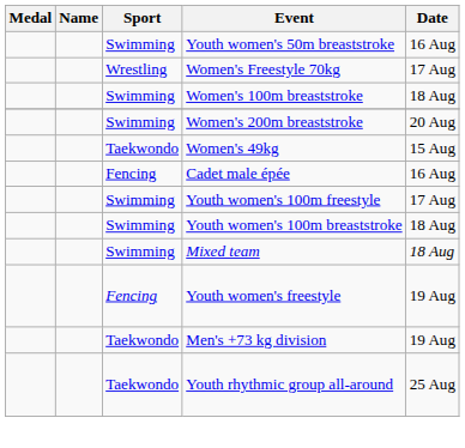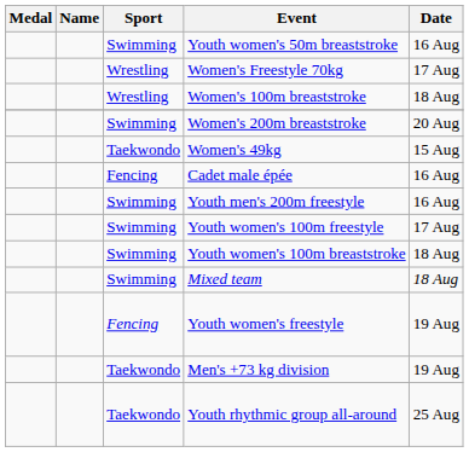 <table class="wikitable sortable" style="font-size:90%">
 <tr>
 <th>Medal</th>
 <th>Name</th>
 <th>Sport</th>
 <th>Event</th>
 <th>Date</th>
 </tr>
 <tr>
 <td></td>
 <td></td>
 <td><a href='#'>Swimming</a></td>
 <td><a href='#'>Youth women's 50m breaststroke</a></td>
 <td>16 Aug</td>
 </tr>
 <tr>
 <td></td>
 <td></td>
 <td><a href='#'>Wrestling</a></td>
 <td><a href='#'>Women's Freestyle 70kg</a></td>
 <td>17 Aug</td>
 </tr>
 <tr>
 <td></td>
 <td></td>
-<td><a href='#'>Swimming</a></td>
+<td><a href='#'>Wrestling</a></td>
 <td><a href='#'>Women's 100m breaststroke</a></td>
 <td>18 Aug</td>
 </tr>
 <tr>
 </tr>
 <tr>
 <td></td>
 <td></td>
 <td><a href='#'>Swimming</a></td>
 <td><a href='#'>Women's 200m breaststroke</a></td>
 <td>20 Aug</td>
 </tr>
 <tr>
 <td></td>
 <td></td>
 <td><a href='#'>Taekwondo</a></td>
 <td><a href='#'>Women's 49kg</a></td>
 <td>15 Aug</td>
 </tr>
 <tr>
 <td></td>
 <td></td>
 <td><a href='#'>Fencing</a></td>
 <td><a href='#'>Cadet male épée</a></td>
+<td>16 Aug</td>
+</tr>
+<tr>
+<td></td>
+<td></td>
+<td><a href='#'>Swimming</a></td>
+<td><a href='#'>Youth men's 200m freestyle</a></td>
 <td>16 Aug</td>
 </tr>
 <tr>
 <td></td>
 <td></td>
 <td><a href='#'>Swimming</a></td>
 <td><a href='#'>Youth women's 100m freestyle</a></td>
 <td>17 Aug</td>
 </tr>
 <tr>
 <td></td>
 <td></td>
 <td><a href='#'>Swimming</a></td>
 <td><a href='#'>Youth women's 100m breaststroke</a></td>
 <td>18 Aug</td>
 </tr>
 <tr>
 <td><em></em></td>
 <td><em> <br> </em></td>
 <td><a href='#'>Swimming</a></td>
 <td><em><a href='#'>Mixed team</a></em></td>
 <td><em>18 Aug</em></td>
 </tr>
 <tr>
 <td></td>
 <td> <br>  <br>  <br> </td>
 <td><em><a href='#'>Fencing</a></em></td>
 <td><a href='#'>Youth women's  freestyle</a></td>
 <td>19 Aug</td>
 </tr>
 <tr>
 <td></td>
 <td></td>
 <td><a href='#'>Taekwondo</a></td>
 <td><a href='#'>Men's +73 kg division</a></td>
 <td>19 Aug</td>
 </tr>
 <tr>
 <td></td>
 <td> <br>  <br>  <br> </td>
 <td><a href='#'>Taekwondo</a></td>
 <td><a href='#'>Youth rhythmic group all-around</a></td>
 <td>25 Aug</td>
 </tr>
 </table>
